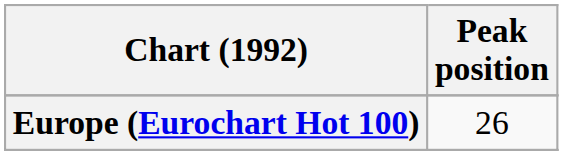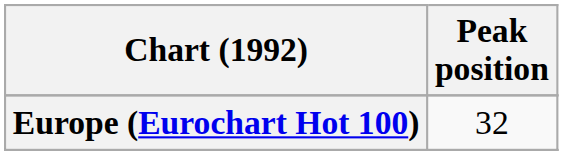 <table class="wikitable sortable plainrowheaders" style="text-align:center">
 <tr>
 <th>Chart (1992)</th>
 <th>Peak<br>position</th>
 </tr>
 <tr>
 </tr>
 <tr>
 </tr>
 <tr>
 </tr>
 <tr>
 <th scope="row">Europe (<a href='#'>Eurochart Hot 100</a>)</th>
-<td>26</td>
+<td>32</td>
 </tr>
 <tr>
 </tr>
 <tr>
 </tr>
 <tr>
 </tr>
 <tr>
 </tr>
 <tr>
 </tr>
 <tr>
 </tr>
 <tr>
 </tr>
 <tr>
 </tr>
 </table>
